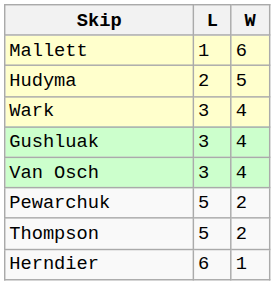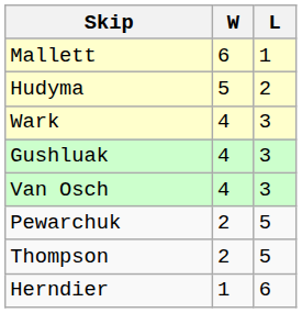 <table class=wikitable>
 <tr>
 <th width=125>Skip</th>
+<th width=20>W</th>
 <th width=20>L</th>
-<th width=20>W</th>
 </tr>
 <tr bgcolor=#ffffcc>
 <td>Mallett</td>
+<td>6</td>
+<td>1</td>
+</tr>
+<tr bgcolor=#ffffcc>
+<td>Hudyma</td>
+<td>5</td>
+<td>2</td>
+</tr>
+<tr bgcolor=#ffffcc>
+<td>Wark</td>
+<td>4</td>
+<td>3</td>
+</tr>
+<tr bgcolor=#ccffcc>
+<td>Gushluak</td>
+<td>4</td>
+<td>3</td>
+</tr>
+<tr bgcolor=#ccffcc>
+<td>Van Osch</td>
+<td>4</td>
+<td>3</td>
+</tr>
+<tr>
+<td>Pewarchuk</td>
+<td>2</td>
+<td>5</td>
+</tr>
+<tr>
+<td>Thompson</td>
+<td>2</td>
+<td>5</td>
+</tr>
+<tr>
+<td>Herndier</td>
 <td>1</td>
 <td>6</td>
 </tr>
-<tr bgcolor=#ffffcc>
-<td>Hudyma</td>
-<td>2</td>
-<td>5</td>
-</tr>
-<tr bgcolor=#ffffcc>
-<td>Wark</td>
-<td>3</td>
-<td>4</td>
-</tr>
-<tr bgcolor=#ccffcc>
-<td>Gushluak</td>
-<td>3</td>
-<td>4</td>
-</tr>
-<tr bgcolor=#ccffcc>
-<td>Van Osch</td>
-<td>3</td>
-<td>4</td>
-</tr>
-<tr>
-<td>Pewarchuk</td>
-<td>5</td>
-<td>2</td>
-</tr>
-<tr>
-<td>Thompson</td>
-<td>5</td>
-<td>2</td>
-</tr>
-<tr>
-<td>Herndier</td>
-<td>6</td>
-<td>1</td>
-</tr>
 </table>
